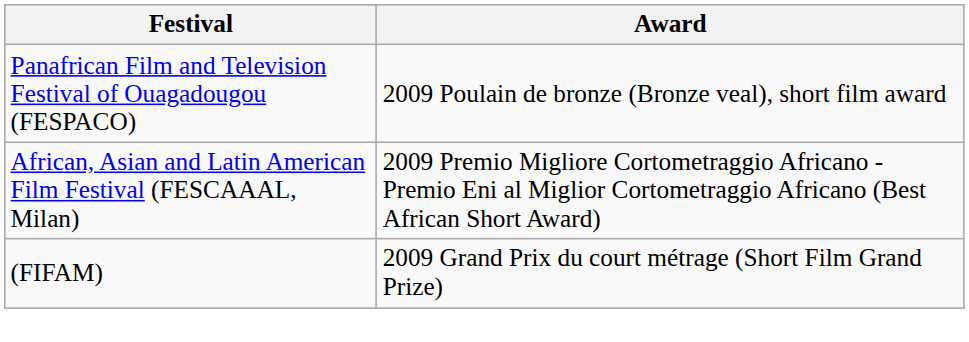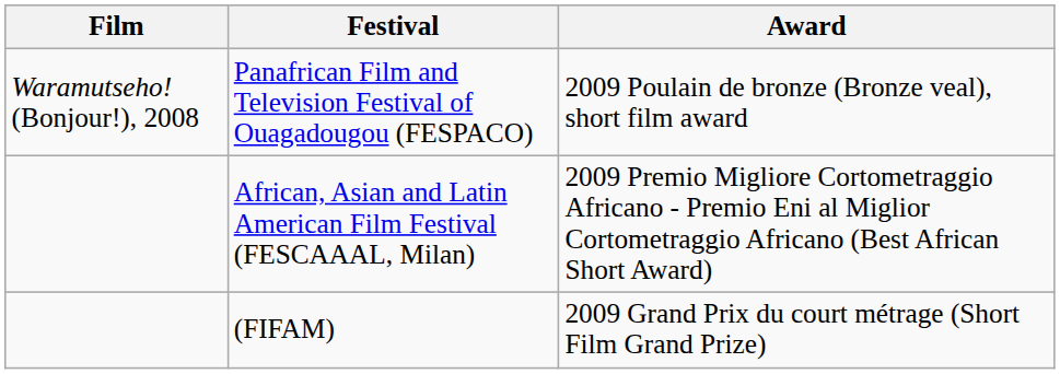 <table class="wikitable">
 <tr>
+<th>Film</th>
 <th>Festival</th>
 <th>Award</th>
 </tr>
 <tr>
+<td><em>Waramutseho!</em> (Bonjour!), 2008</td>
 <td><a href='#'>Panafrican Film and Television Festival of Ouagadougou</a> (FESPACO)</td>
 <td>2009 Poulain de bronze (Bronze veal), short film award</td>
 </tr>
 <tr>
+<td></td>
 <td><a href='#'>African, Asian and Latin American Film Festival</a> (FESCAAAL, Milan)</td>
 <td>2009 Premio Migliore Cortometraggio Africano - Premio Eni al Miglior Cortometraggio Africano (Best African Short Award)</td>
 </tr>
 <tr>
+<td></td>
 <td> (FIFAM)</td>
 <td>2009 Grand Prix du court métrage (Short Film Grand Prize)</td>
 </tr>
 </table>
